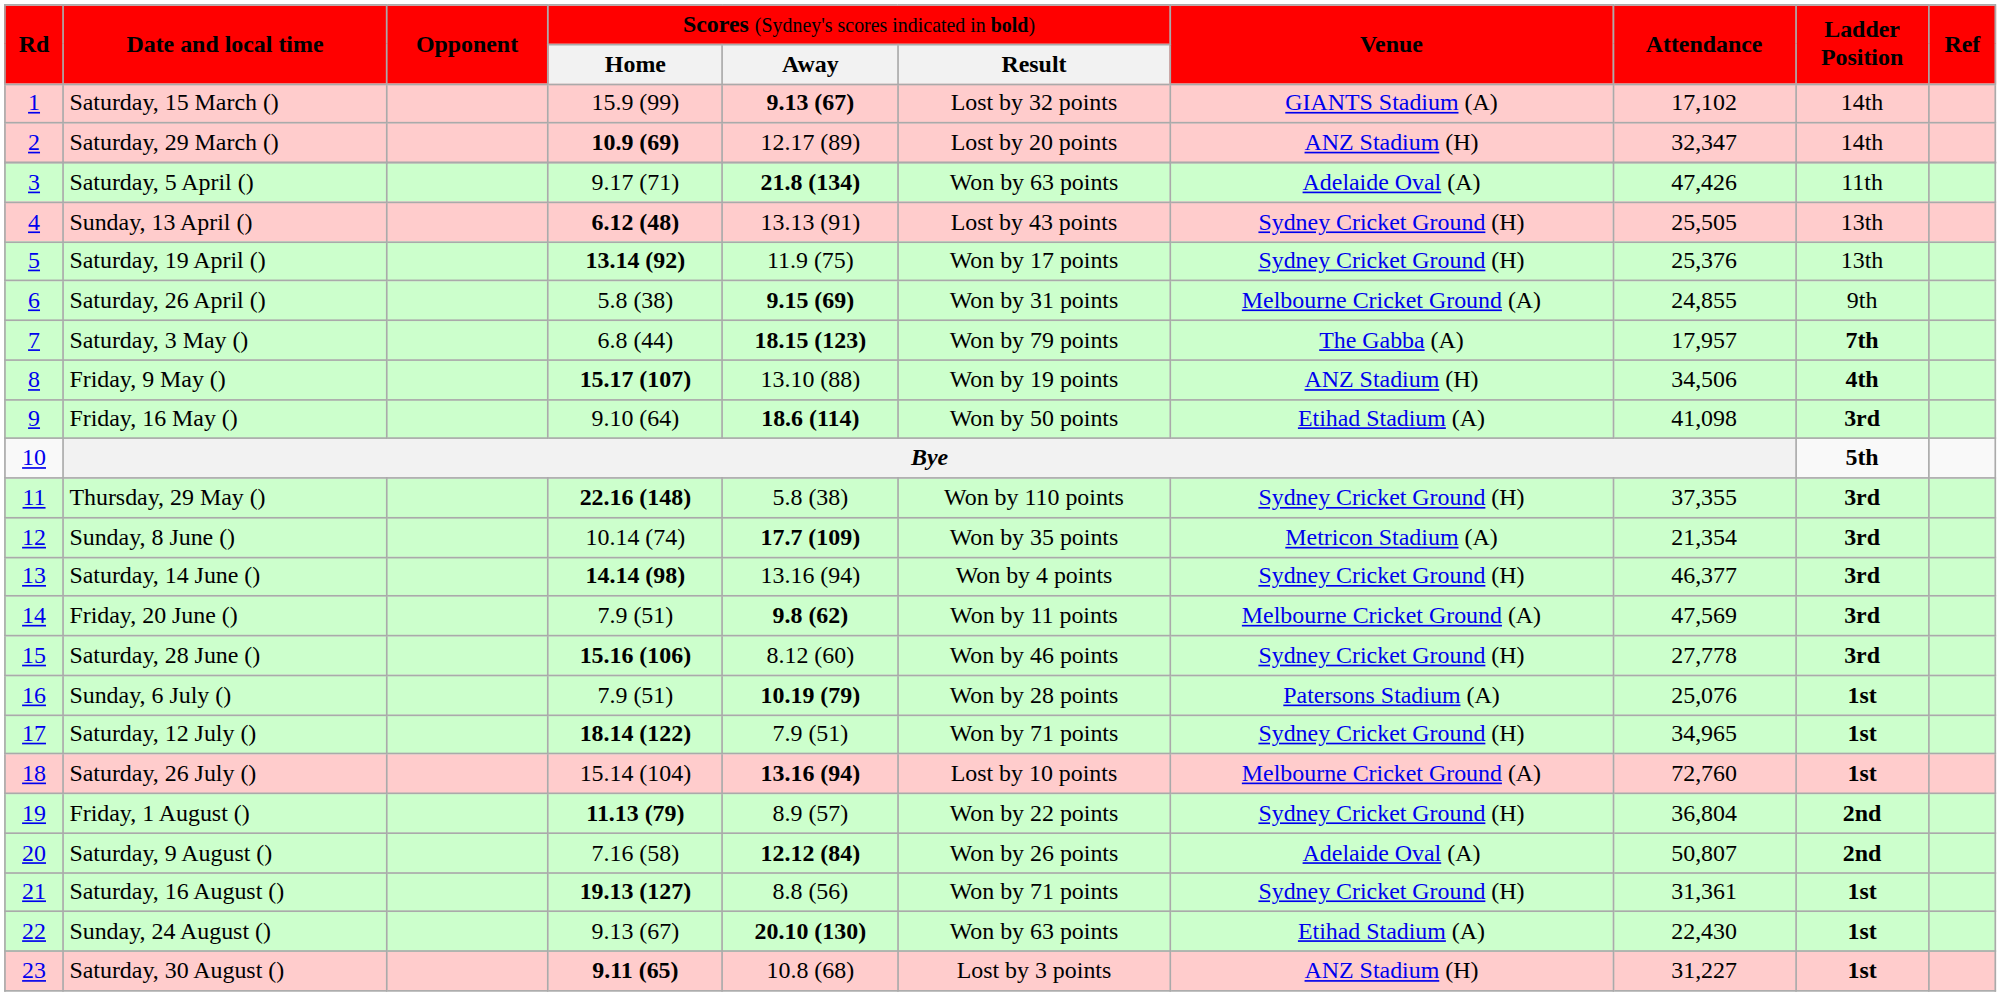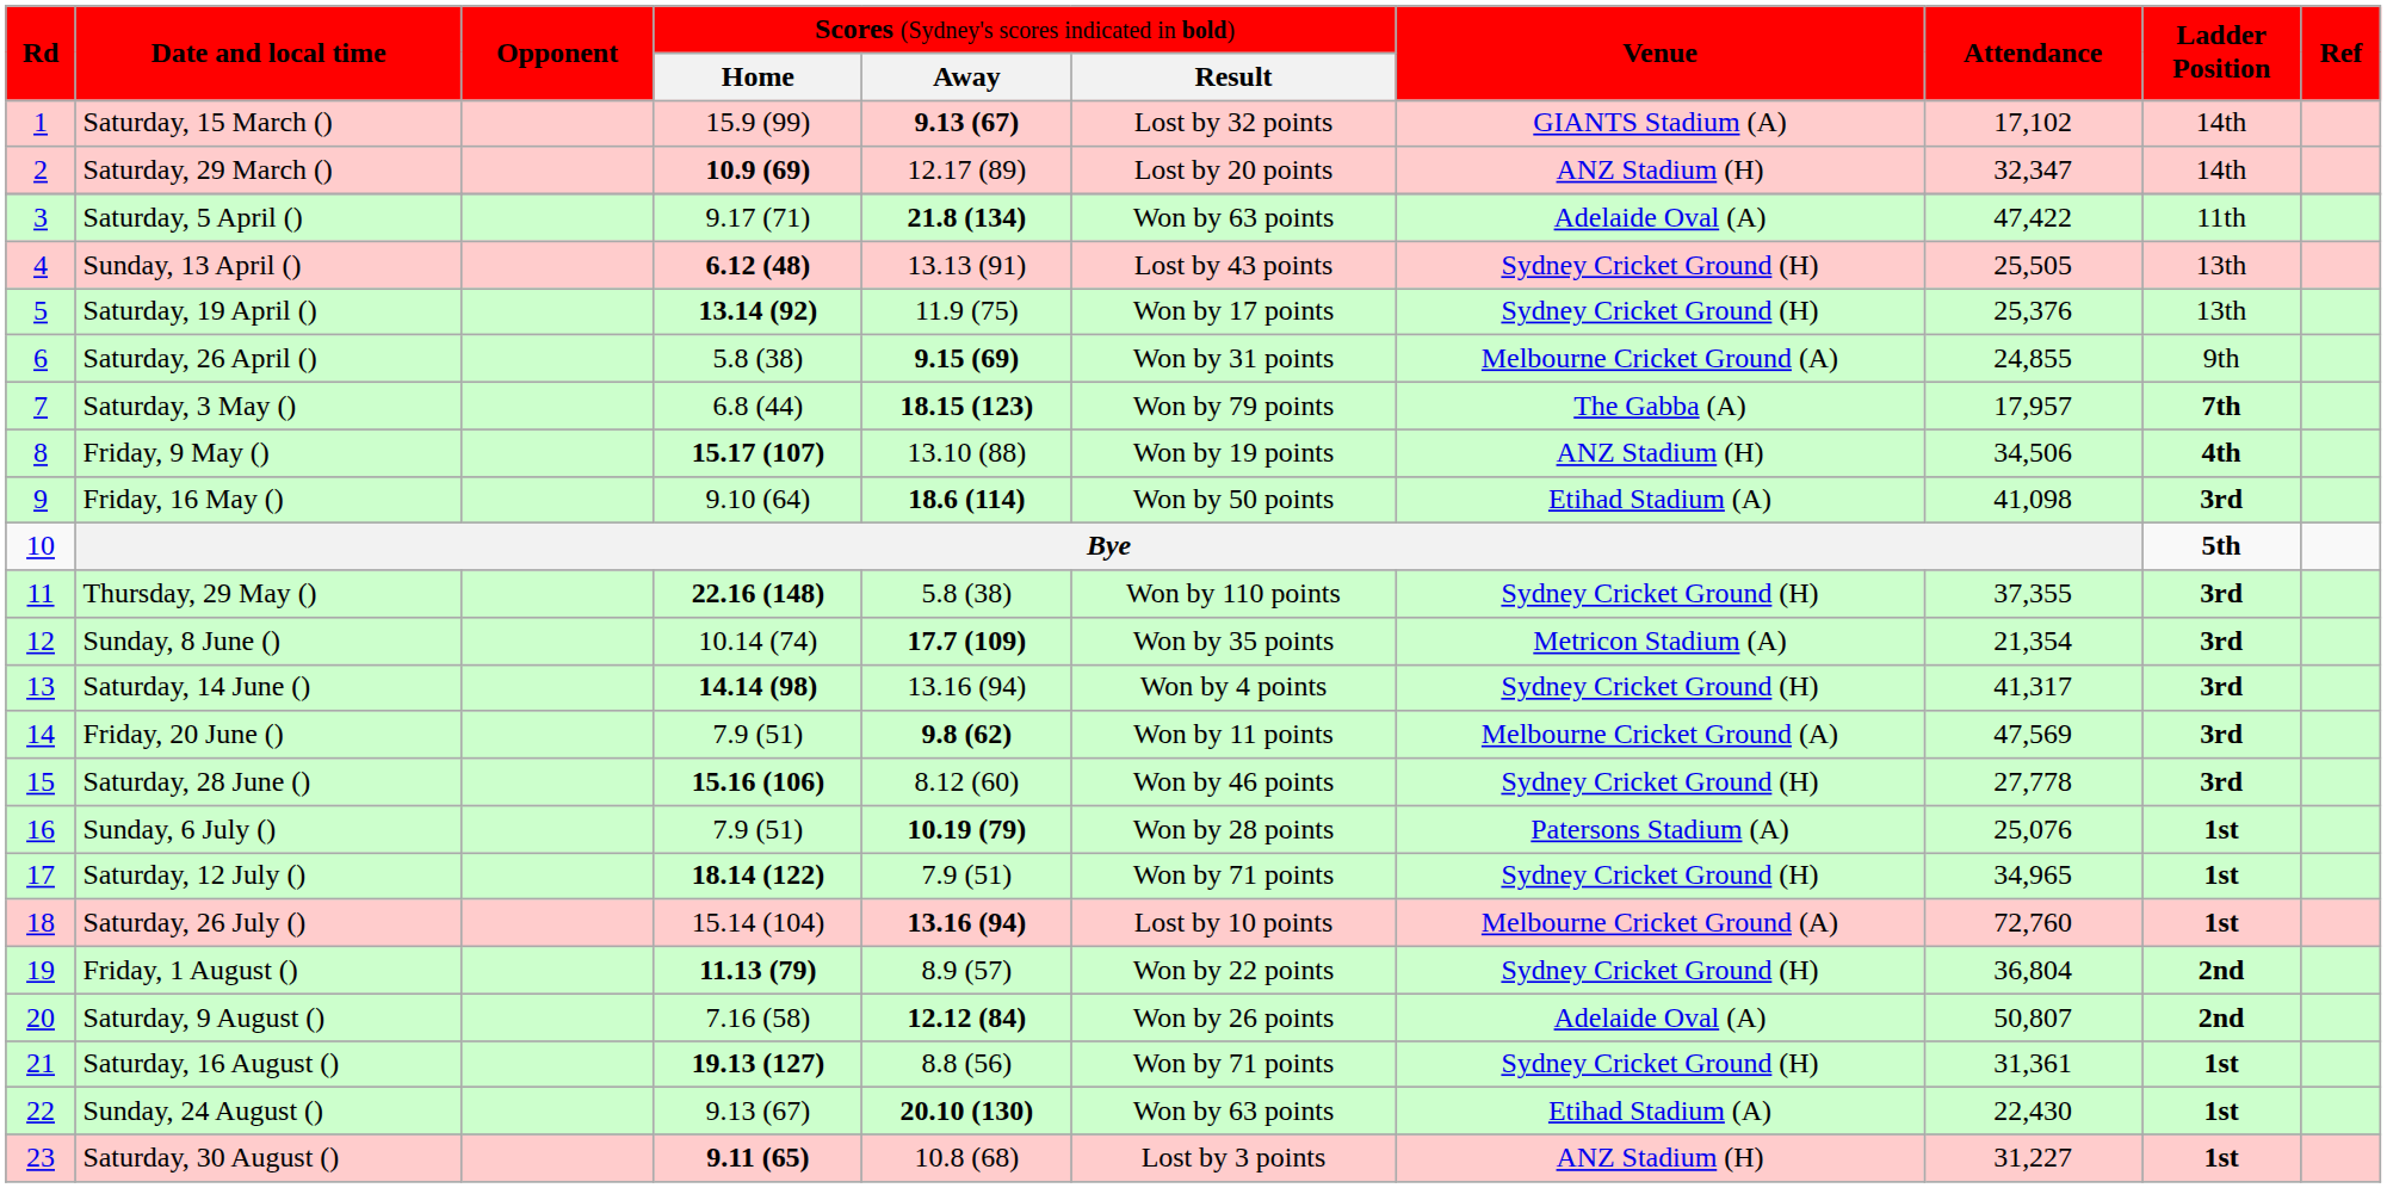 <table class="wikitable" style="font-size:90%; text-align:center; width: 95%; margin-left: auto; margin-right: auto;">
 <tr style="background:#FF0000;" >
 <td rowspan=2><span><strong>Rd</strong> </span></td>
 <td rowspan=2><span><strong>Date and local time</strong></span></td>
 <td rowspan=2><span><strong>Opponent</strong></span></td>
 <td colspan=3><span><strong>Scores</strong> <small>(Sydney's scores indicated in <strong>bold</strong>)</small></span></td>
 <td rowspan=2><span><strong>Venue</strong></span></td>
 <td rowspan=2><span><strong>Attendance</strong></span></td>
 <td rowspan=2><span><strong>Ladder<br>Position</strong></span></td>
 <td rowspan=2><span><strong>Ref</strong></span></td>
 </tr>
 <tr>
 <th><span>Home</span></th>
 <th><span>Away</span></th>
 <th><span>Result</span></th>
 </tr>
 <tr style="background:#fcc;">
 <td><a href='#'>1</a></td>
 <td align=left>Saturday, 15 March ()</td>
 <td align=left></td>
 <td>15.9 (99)</td>
 <td><strong>9.13 (67)</strong></td>
 <td>Lost by 32 points</td>
 <td><a href='#'>GIANTS Stadium</a> (A)</td>
 <td>17,102</td>
 <td>14th</td>
 <td></td>
 </tr>
 <tr style="background:#fcc;">
 <td><a href='#'>2</a></td>
 <td align=left>Saturday, 29 March ()</td>
 <td align=left></td>
 <td><strong>10.9 (69)</strong></td>
 <td>12.17 (89)</td>
 <td>Lost by 20 points</td>
 <td><a href='#'>ANZ Stadium</a> (H)</td>
 <td>32,347</td>
 <td>14th</td>
 <td></td>
 </tr>
 <tr>
 </tr>
 <tr style="background:#cfc;">
 <td><a href='#'>3</a></td>
 <td align=left>Saturday, 5 April ()</td>
 <td align=left></td>
 <td>9.17 (71)</td>
 <td><strong>21.8 (134)</strong></td>
 <td>Won by 63 points</td>
 <td><a href='#'>Adelaide Oval</a> (A)</td>
-<td>47,426</td>
+<td>47,422</td>
 <td>11th</td>
 <td></td>
 </tr>
 <tr style="background:#fcc;">
 <td><a href='#'>4</a></td>
 <td align=left>Sunday, 13 April ()</td>
 <td align=left></td>
 <td><strong>6.12 (48)</strong></td>
 <td>13.13 (91)</td>
 <td>Lost by 43 points</td>
 <td><a href='#'>Sydney Cricket Ground</a> (H)</td>
 <td>25,505</td>
 <td>13th</td>
 <td></td>
 </tr>
 <tr style="background:#cfc;">
 <td><a href='#'>5</a></td>
 <td align=left>Saturday, 19 April ()</td>
 <td align=left></td>
 <td><strong>13.14 (92)</strong></td>
 <td>11.9 (75)</td>
 <td>Won by 17 points</td>
 <td><a href='#'>Sydney Cricket Ground</a> (H)</td>
 <td>25,376</td>
 <td>13th</td>
 <td></td>
 </tr>
 <tr style="background:#cfc;">
 <td><a href='#'>6</a></td>
 <td align=left>Saturday, 26 April ()</td>
 <td align=left></td>
 <td>5.8 (38)</td>
 <td><strong>9.15 (69)</strong></td>
 <td>Won by 31 points</td>
 <td><a href='#'>Melbourne Cricket Ground</a> (A)</td>
 <td>24,855</td>
 <td>9th</td>
 <td></td>
 </tr>
 <tr style="background:#cfc;">
 <td><a href='#'>7</a></td>
 <td align=left>Saturday, 3 May ()</td>
 <td align=left></td>
 <td>6.8 (44)</td>
 <td><strong>18.15 (123)</strong></td>
 <td>Won by 79 points</td>
 <td><a href='#'>The Gabba</a> (A)</td>
 <td>17,957</td>
 <td><strong>7th</strong></td>
 <td></td>
 </tr>
 <tr style="background:#cfc;">
 <td><a href='#'>8</a></td>
 <td align=left>Friday, 9 May ()</td>
 <td align=left></td>
 <td><strong>15.17 (107)</strong></td>
 <td>13.10 (88)</td>
 <td>Won by 19 points</td>
 <td><a href='#'>ANZ Stadium</a> (H)</td>
 <td>34,506</td>
 <td><strong>4th</strong></td>
 <td></td>
 </tr>
 <tr style="background:#cfc;">
 <td><a href='#'>9</a></td>
 <td align=left>Friday, 16 May ()</td>
 <td align=left></td>
 <td>9.10 (64)</td>
 <td><strong>18.6 (114)</strong></td>
 <td>Won by 50 points</td>
 <td><a href='#'>Etihad Stadium</a> (A)</td>
 <td>41,098</td>
 <td><strong>3rd</strong></td>
 <td></td>
 </tr>
 <tr>
 <td><a href='#'>10</a></td>
 <th colspan=7><span><em>Bye</em></span></th>
 <td><strong>5th</strong></td>
 </tr>
 <tr style="background:#cfc;">
 <td><a href='#'>11</a></td>
 <td align=left>Thursday, 29 May ()</td>
 <td align=left></td>
 <td><strong>22.16 (148)</strong></td>
 <td>5.8 (38)</td>
 <td>Won by 110 points</td>
 <td><a href='#'>Sydney Cricket Ground</a> (H)</td>
 <td>37,355</td>
 <td><strong>3rd</strong></td>
 <td></td>
 </tr>
 <tr style="background:#cfc;">
 <td><a href='#'>12</a></td>
 <td align=left>Sunday, 8 June ()</td>
 <td align=left></td>
 <td>10.14 (74)</td>
 <td><strong>17.7 (109)</strong></td>
 <td>Won by 35 points</td>
 <td><a href='#'>Metricon Stadium</a> (A)</td>
 <td>21,354</td>
 <td><strong>3rd</strong></td>
 <td></td>
 </tr>
 <tr style="background:#cfc;">
 <td><a href='#'>13</a></td>
 <td align=left>Saturday, 14 June ()</td>
 <td align=left></td>
 <td><strong>14.14 (98)</strong></td>
 <td>13.16 (94)</td>
 <td>Won by 4 points</td>
 <td><a href='#'>Sydney Cricket Ground</a> (H)</td>
-<td>46,377</td>
+<td>41,317</td>
 <td><strong>3rd</strong></td>
 <td></td>
 </tr>
 <tr style="background:#cfc;">
 <td><a href='#'>14</a></td>
 <td align=left>Friday, 20 June ()</td>
 <td align=left></td>
 <td>7.9 (51)</td>
 <td><strong>9.8 (62)</strong></td>
 <td>Won by 11 points</td>
 <td><a href='#'>Melbourne Cricket Ground</a> (A)</td>
 <td>47,569</td>
 <td><strong>3rd</strong></td>
 <td></td>
 </tr>
 <tr style="background:#cfc;">
 <td><a href='#'>15</a></td>
 <td align=left>Saturday, 28 June ()</td>
 <td align=left></td>
 <td><strong>15.16 (106)</strong></td>
 <td>8.12 (60)</td>
 <td>Won by 46 points</td>
 <td><a href='#'>Sydney Cricket Ground</a> (H)</td>
 <td>27,778</td>
 <td><strong>3rd</strong></td>
 <td></td>
 </tr>
 <tr style="background:#cfc;">
 <td><a href='#'>16</a></td>
 <td align=left>Sunday, 6 July ()</td>
 <td align=left></td>
 <td>7.9 (51)</td>
 <td><strong>10.19 (79)</strong></td>
 <td>Won by 28 points</td>
 <td><a href='#'>Patersons Stadium</a> (A)</td>
 <td>25,076</td>
 <td><strong>1st</strong></td>
 <td></td>
 </tr>
 <tr style="background:#cfc;">
 <td><a href='#'>17</a></td>
 <td align=left>Saturday, 12 July ()</td>
 <td align=left></td>
 <td><strong>18.14 (122)</strong></td>
 <td>7.9 (51)</td>
 <td>Won by 71 points</td>
 <td><a href='#'>Sydney Cricket Ground</a> (H)</td>
 <td>34,965</td>
 <td><strong>1st</strong></td>
 <td></td>
 </tr>
 <tr style="background:#fcc;">
 <td><a href='#'>18</a></td>
 <td align=left>Saturday, 26 July ()</td>
 <td align=left></td>
 <td>15.14 (104)</td>
 <td><strong>13.16 (94)</strong></td>
 <td>Lost by 10 points</td>
 <td><a href='#'>Melbourne Cricket Ground</a> (A)</td>
 <td>72,760</td>
 <td><strong>1st</strong></td>
 <td></td>
 </tr>
 <tr style="background:#cfc;">
 <td><a href='#'>19</a></td>
 <td align=left>Friday, 1 August ()</td>
 <td align=left></td>
 <td><strong>11.13 (79)</strong></td>
 <td>8.9 (57)</td>
 <td>Won by 22 points</td>
 <td><a href='#'>Sydney Cricket Ground</a> (H)</td>
 <td>36,804</td>
 <td><strong>2nd</strong></td>
 <td></td>
 </tr>
 <tr style="background:#cfc;">
 <td><a href='#'>20</a></td>
 <td align=left>Saturday, 9 August ()</td>
 <td align=left></td>
 <td>7.16 (58)</td>
 <td><strong>12.12 (84)</strong></td>
 <td>Won by 26 points</td>
 <td><a href='#'>Adelaide Oval</a> (A)</td>
 <td>50,807</td>
 <td><strong>2nd</strong></td>
 <td></td>
 </tr>
 <tr style="background:#cfc;">
 <td><a href='#'>21</a></td>
 <td align=left>Saturday, 16 August ()</td>
 <td align=left></td>
 <td><strong>19.13 (127)</strong></td>
 <td>8.8 (56)</td>
 <td>Won by 71 points</td>
 <td><a href='#'>Sydney Cricket Ground</a> (H)</td>
 <td>31,361</td>
 <td><strong>1st</strong></td>
 <td></td>
 </tr>
 <tr style="background:#cfc;">
 <td><a href='#'>22</a></td>
 <td align=left>Sunday, 24 August ()</td>
 <td align=left></td>
 <td>9.13 (67)</td>
 <td><strong>20.10 (130)</strong></td>
 <td>Won by 63 points</td>
 <td><a href='#'>Etihad Stadium</a> (A)</td>
 <td>22,430</td>
 <td><strong>1st</strong></td>
 <td></td>
 </tr>
 <tr style="background:#fcc;">
 <td><a href='#'>23</a></td>
 <td align=left>Saturday, 30 August ()</td>
 <td align=left></td>
 <td><strong>9.11 (65)</strong></td>
 <td>10.8 (68)</td>
 <td>Lost by 3 points</td>
 <td><a href='#'>ANZ Stadium</a> (H)</td>
 <td>31,227</td>
 <td><strong>1st</strong></td>
 <td></td>
 </tr>
 </table>
